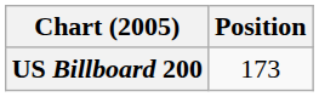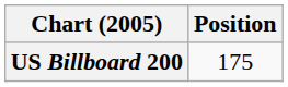 <table class="wikitable plainrowheaders" style="text-align:center">
 <tr>
 <th>Chart (2005)</th>
 <th>Position</th>
 </tr>
 <tr>
 <th scope="row">US <em>Billboard</em> 200</th>
-<td>173</td>
+<td>175</td>
 </tr>
 </table>
